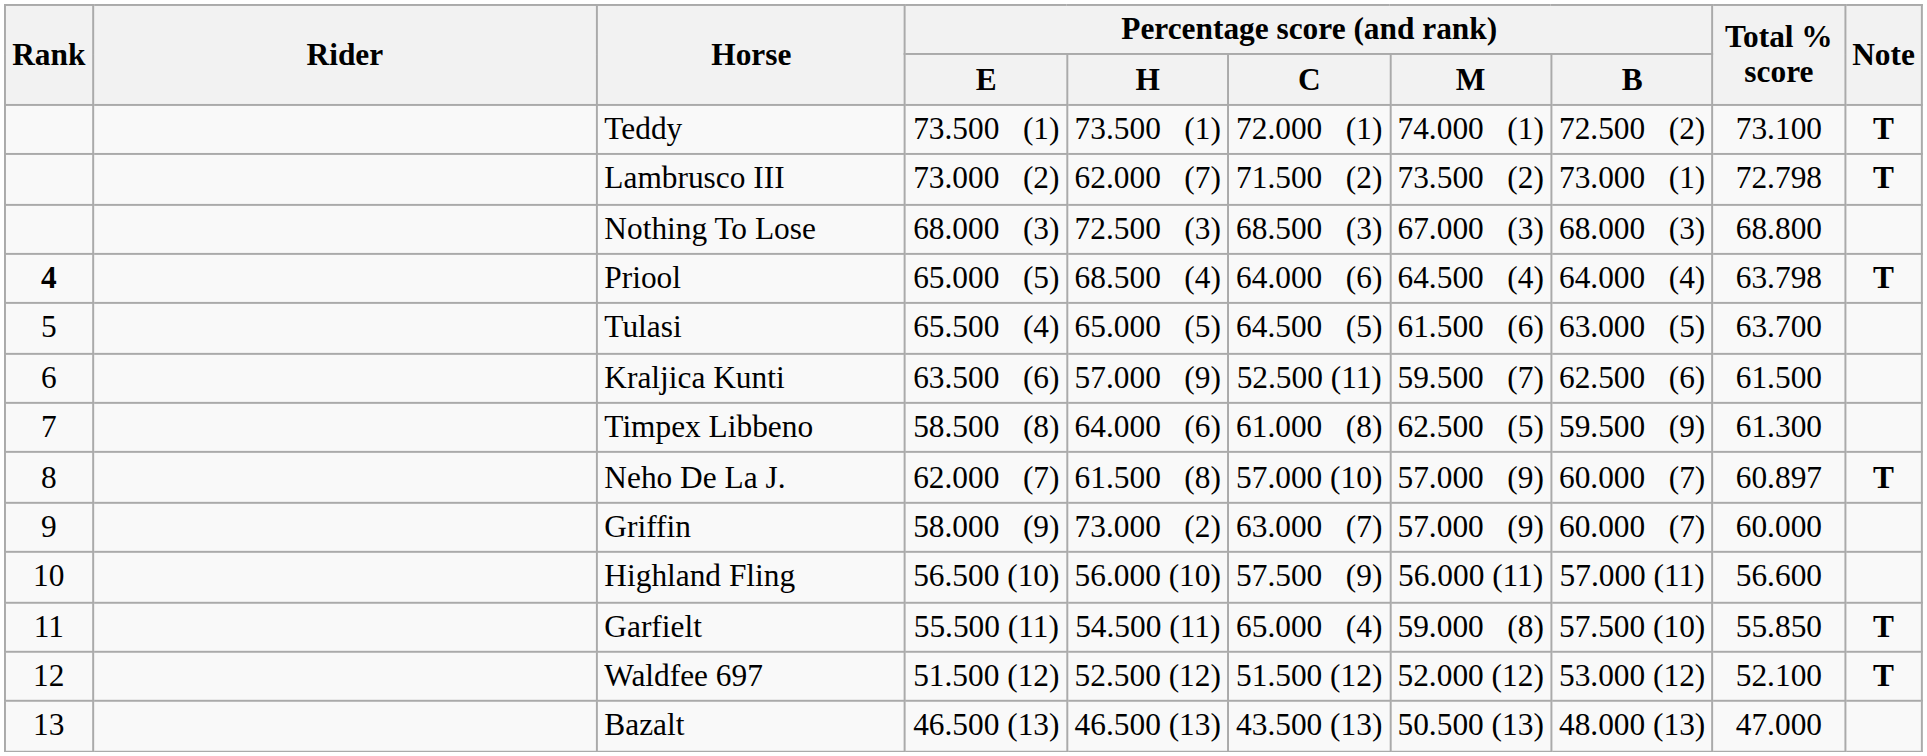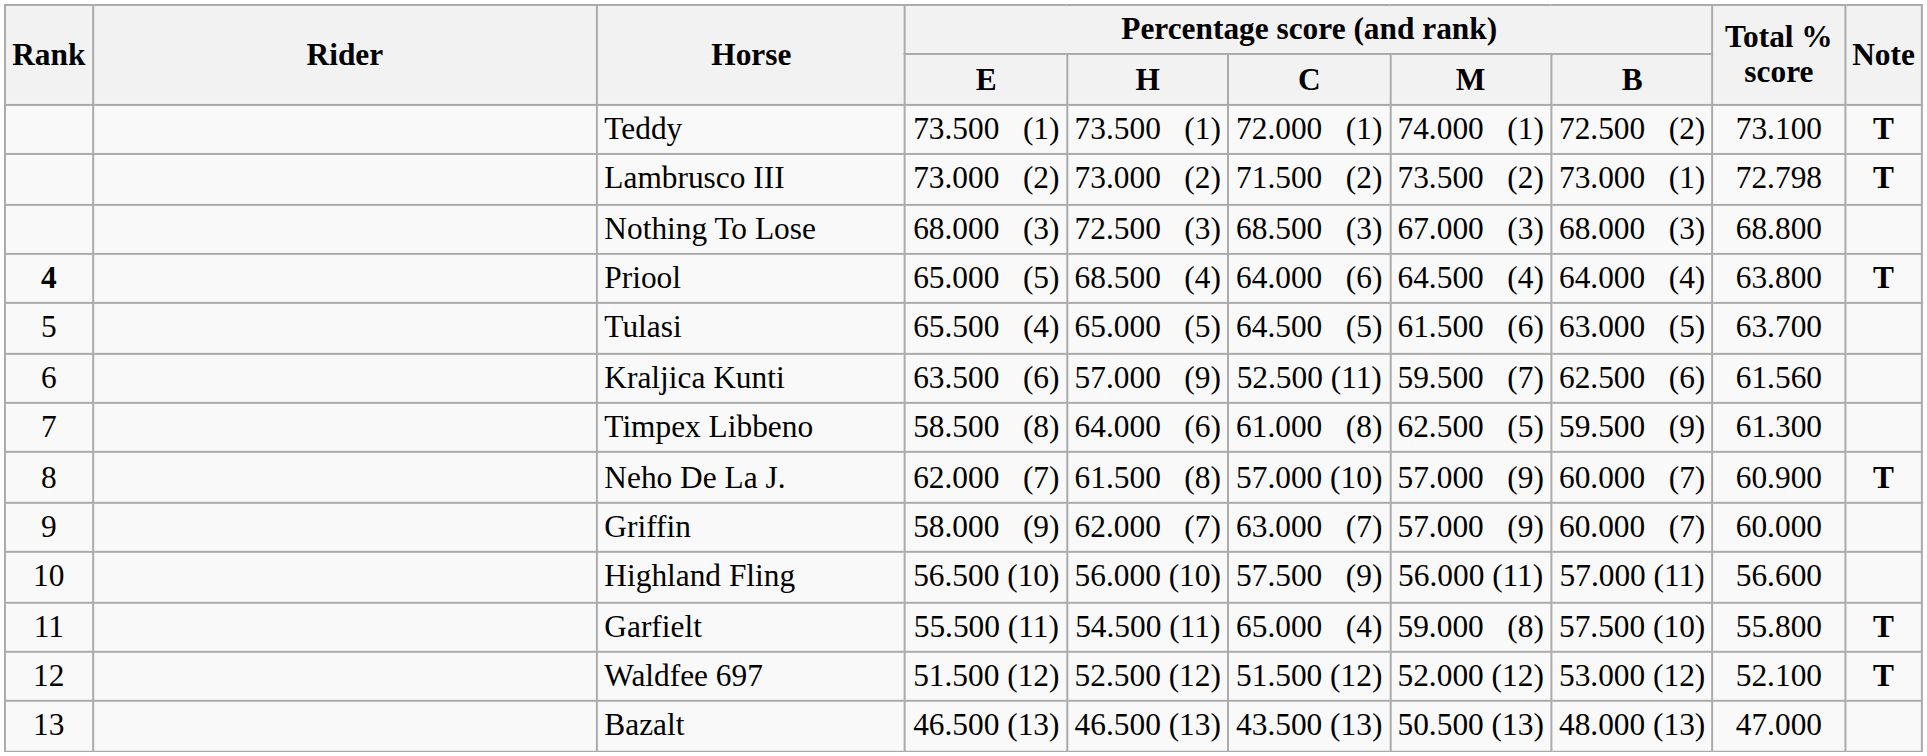 <table class="wikitable" style="text-align:center">
 <tr>
 <th rowspan=2>Rank</th>
 <th rowspan=2 width=250>Rider</th>
 <th rowspan=2 width=150>Horse</th>
 <th colspan=5>Percentage score (and rank)</th>
 <th rowspan=2 width=60>Total % score</th>
 <th rowspan=2>Note</th>
 </tr>
 <tr>
 <th width=75>E</th>
 <th width=75>H</th>
 <th width=75>C</th>
 <th width=75>M</th>
 <th width=75>B</th>
 </tr>
 <tr>
 <td></td>
 <td align=left></td>
 <td align=left>Teddy</td>
 <td>73.500   (1)</td>
 <td>73.500   (1)</td>
 <td>72.000   (1)</td>
 <td>74.000   (1)</td>
 <td>72.500   (2)</td>
 <td>73.100</td>
 <td><strong>T</strong></td>
 </tr>
 <tr>
 <td></td>
 <td align=left></td>
 <td align=left>Lambrusco III</td>
 <td>73.000   (2)</td>
-<td>62.000   (7)</td>
+<td>73.000   (2)</td>
 <td>71.500   (2)</td>
 <td>73.500   (2)</td>
 <td>73.000   (1)</td>
 <td>72.798</td>
 <td><strong>T</strong></td>
 </tr>
 <tr>
 <td></td>
 <td align=left></td>
 <td align=left>Nothing To Lose</td>
 <td>68.000   (3)</td>
 <td>72.500   (3)</td>
 <td>68.500   (3)</td>
 <td>67.000   (3)</td>
 <td>68.000   (3)</td>
 <td>68.800</td>
 <td></td>
 </tr>
 <tr>
 <td><strong>4</strong></td>
 <td align=left></td>
 <td align=left>Priool</td>
 <td>65.000   (5)</td>
 <td>68.500   (4)</td>
 <td>64.000   (6)</td>
 <td>64.500   (4)</td>
 <td>64.000   (4)</td>
-<td>63.798</td>
+<td>63.800</td>
 <td><strong>T</strong></td>
 </tr>
 <tr>
 <td>5</td>
 <td align=left></td>
 <td align=left>Tulasi</td>
 <td>65.500   (4)</td>
 <td>65.000   (5)</td>
 <td>64.500   (5)</td>
 <td>61.500   (6)</td>
 <td>63.000   (5)</td>
 <td>63.700</td>
 <td></td>
 </tr>
 <tr>
 <td>6</td>
 <td align=left></td>
 <td align=left>Kraljica Kunti</td>
 <td>63.500   (6)</td>
 <td>57.000   (9)</td>
 <td>52.500 (11)</td>
 <td>59.500   (7)</td>
 <td>62.500   (6)</td>
-<td>61.500</td>
+<td>61.560</td>
 <td></td>
 </tr>
 <tr>
 <td>7</td>
 <td align=left></td>
 <td align=left>Timpex Libbeno</td>
 <td>58.500   (8)</td>
 <td>64.000   (6)</td>
 <td>61.000   (8)</td>
 <td>62.500   (5)</td>
 <td>59.500   (9)</td>
 <td>61.300</td>
 <td></td>
 </tr>
 <tr>
 <td>8</td>
 <td align=left></td>
 <td align=left>Neho De La J.</td>
 <td>62.000   (7)</td>
 <td>61.500   (8)</td>
 <td>57.000 (10)</td>
 <td>57.000   (9)</td>
 <td>60.000   (7)</td>
-<td>60.897</td>
+<td>60.900</td>
 <td><strong>T</strong></td>
 </tr>
 <tr>
 <td>9</td>
 <td align=left></td>
 <td align=left>Griffin</td>
 <td>58.000   (9)</td>
-<td>73.000   (2)</td>
+<td>62.000   (7)</td>
 <td>63.000   (7)</td>
 <td>57.000   (9)</td>
 <td>60.000   (7)</td>
 <td>60.000</td>
 <td></td>
 </tr>
 <tr>
 <td>10</td>
 <td align=left></td>
 <td align=left>Highland Fling</td>
 <td>56.500 (10)</td>
 <td>56.000 (10)</td>
 <td>57.500   (9)</td>
 <td>56.000 (11)</td>
 <td>57.000 (11)</td>
 <td>56.600</td>
 <td></td>
 </tr>
 <tr>
 <td>11</td>
 <td align=left></td>
 <td align=left>Garfielt</td>
 <td>55.500 (11)</td>
 <td>54.500 (11)</td>
 <td>65.000   (4)</td>
 <td>59.000   (8)</td>
 <td>57.500 (10)</td>
-<td>55.850</td>
+<td>55.800</td>
 <td><strong>T</strong></td>
 </tr>
 <tr>
 <td>12</td>
 <td align=left></td>
 <td align=left>Waldfee 697</td>
 <td>51.500 (12)</td>
 <td>52.500 (12)</td>
 <td>51.500 (12)</td>
 <td>52.000 (12)</td>
 <td>53.000 (12)</td>
 <td>52.100</td>
 <td><strong>T</strong></td>
 </tr>
 <tr>
 <td>13</td>
 <td align=left></td>
 <td align=left>Bazalt</td>
 <td>46.500 (13)</td>
 <td>46.500 (13)</td>
 <td>43.500 (13)</td>
 <td>50.500 (13)</td>
 <td>48.000 (13)</td>
 <td>47.000</td>
 <td></td>
 </tr>
 </table>
